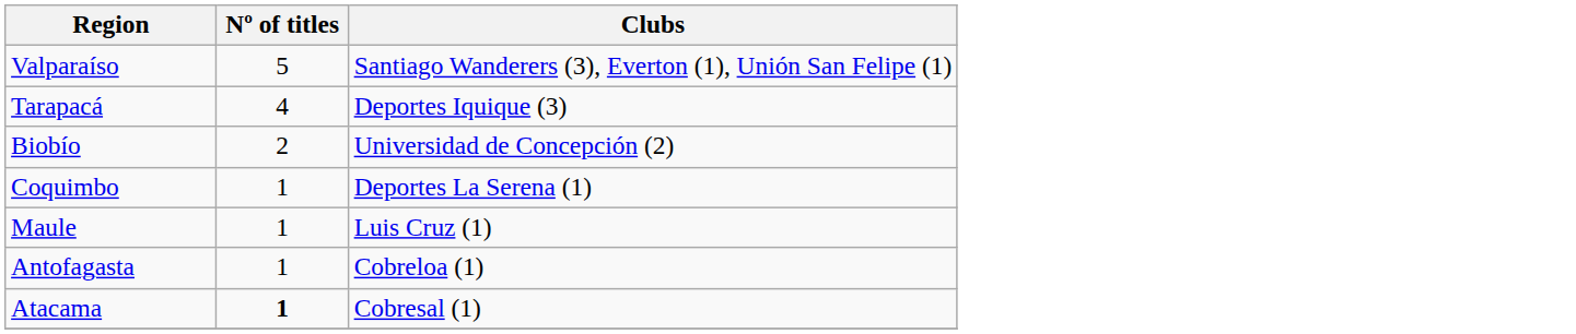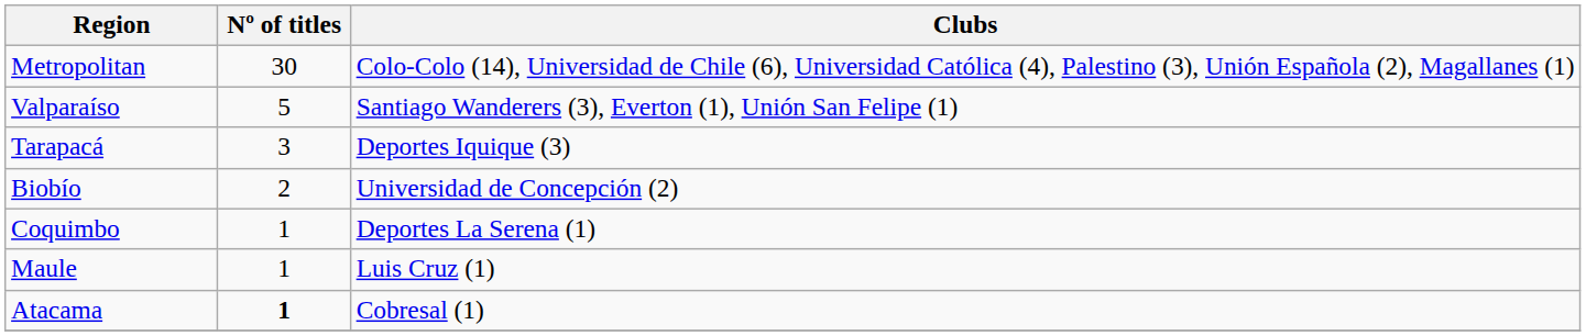 <table class="wikitable">
 <tr>
 <th width=125>Region</th>
 <th width=75>Nº of titles</th>
 <th>Clubs</th>
+</tr>
+<tr>
+<td> <a href='#'>Metropolitan</a></td>
+<td align=center>30</td>
+<td><a href='#'>Colo-Colo</a> (14), <a href='#'>Universidad de Chile</a> (6), <a href='#'>Universidad Católica</a> (4), <a href='#'>Palestino</a> (3), <a href='#'>Unión Española</a> (2), <a href='#'>Magallanes</a> (1)</td>
 </tr>
 <tr>
 <td> <a href='#'>Valparaíso</a></td>
 <td align=center>5</td>
 <td><a href='#'>Santiago Wanderers</a> (3), <a href='#'>Everton</a> (1), <a href='#'>Unión San Felipe</a> (1)</td>
 </tr>
 <tr>
 <td> <a href='#'>Tarapacá</a></td>
-<td align=center>4</td>
+<td align=center>3</td>
 <td><a href='#'>Deportes Iquique</a> (3)</td>
 </tr>
 <tr>
 <td> <a href='#'>Biobío</a></td>
 <td align=center>2</td>
 <td><a href='#'>Universidad de Concepción</a> (2)</td>
 </tr>
 <tr>
 <td> <a href='#'>Coquimbo</a></td>
 <td align=center>1</td>
 <td><a href='#'>Deportes La Serena</a> (1)</td>
 </tr>
 <tr>
 <td> <a href='#'>Maule</a></td>
 <td align=center>1</td>
 <td><a href='#'>Luis Cruz</a> (1)</td>
 </tr>
 <tr>
-<td> <a href='#'>Antofagasta</a></td>
-<td align=center>1</td>
-<td><a href='#'>Cobreloa</a> (1)</td>
-</tr>
-<tr>
 <td> <a href='#'>Atacama</a></td>
 <td align=center><strong>1</strong></td>
 <td><a href='#'>Cobresal</a> (1)</td>
 </tr>
 <tr>
 </tr>
 </table>
